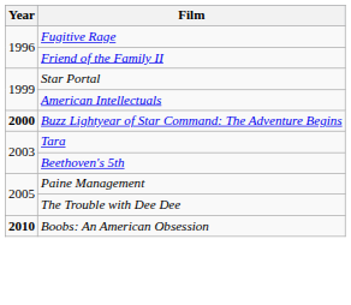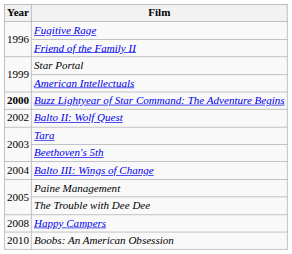 <table class="wikitable">
 <tr style="background:#b0c4de; text-align:center;">
 <th>Year</th>
 <th>Film</th>
 </tr>
 <tr>
 <td rowspan="2">1996</td>
 <td><em><a href='#'>Fugitive Rage</a></em></td>
 </tr>
 <tr>
 <td><em><a href='#'>Friend of the Family II</a></em></td>
 </tr>
 <tr>
 <td rowspan="2">1999</td>
 <td><em>Star Portal</em></td>
 </tr>
 <tr>
 <td><em><a href='#'>American Intellectuals</a></em></td>
 </tr>
 <tr>
 <td><strong>2000</strong></td>
 <td><em><a href='#'>Buzz Lightyear of Star Command: The Adventure Begins</a></em></td>
 </tr>
 <tr>
+<td>2002</td>
+<td><em><a href='#'>Balto II: Wolf Quest</a></em></td>
+</tr>
+<tr>
 <td rowspan="2">2003</td>
 <td><em><a href='#'>Tara</a></em></td>
 </tr>
 <tr>
 <td><em><a href='#'>Beethoven's 5th</a></em></td>
+</tr>
+<tr>
+<td>2004</td>
+<td><em><a href='#'>Balto III: Wings of Change</a></em></td>
 </tr>
 <tr>
 <td rowspan="2">2005</td>
 <td><em>Paine Management</em></td>
 </tr>
 <tr>
 <td><em>The Trouble with Dee Dee</em></td>
 </tr>
 <tr>
-<td><strong>2010</strong></td>
+<td>2008</td>
+<td><em><a href='#'>Happy Campers</a></em></td>
+</tr>
+<tr>
+<td>2010</td>
 <td><em>Boobs: An American Obsession</em></td>
 </tr>
 </table>
